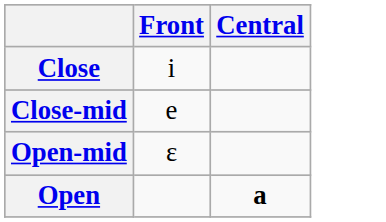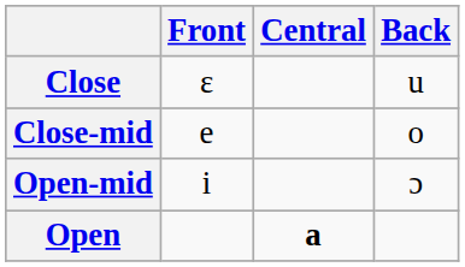 <table class="wikitable">
 <tr>
 <th></th>
 <th><a href='#'>Front</a></th>
 <th><a href='#'>Central</a></th>
+<th><a href='#'>Back</a></th>
 </tr>
 <tr align="center">
 <th><a href='#'>Close</a></th>
-<td>i</td>
+<td>ɛ</td>
 <td></td>
+<td>u</td>
 </tr>
 <tr align="center">
 <th><a href='#'>Close-mid</a></th>
 <td>e</td>
 <td></td>
+<td>o</td>
 </tr>
 <tr align="center">
 <th><a href='#'>Open-mid</a></th>
-<td>ɛ</td>
+<td>i</td>
 <td></td>
+<td>ɔ</td>
 </tr>
 <tr align="center">
 <th><a href='#'>Open</a></th>
 <td></td>
 <td><strong>a</strong></td>
+<td></td>
 </tr>
 </table>
